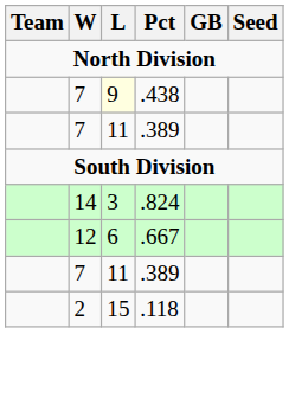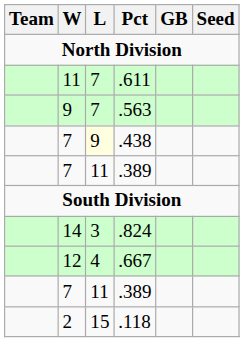 <table class="wikitable">
 <tr>
 <th>Team</th>
 <th>W</th>
 <th>L</th>
 <th>Pct</th>
 <th>GB</th>
 <th>Seed</th>
 </tr>
 <tr>
 <td colspan=6 align=center><strong>North Division</strong></td>
+</tr>
+<tr bgcolor="#ccffcc">
+<td></td>
+<td>11</td>
+<td>7</td>
+<td>.611</td>
+<td></td>
+<td></td>
+</tr>
+<tr bgcolor="#ccffcc">
+<td></td>
+<td>9</td>
+<td>7</td>
+<td>.563</td>
+<td></td>
+<td></td>
 </tr>
 <tr>
 <td></td>
 <td>7</td>
 <td style="background: lightyellow;">9</td>
 <td>.438</td>
 <td></td>
 <td></td>
 </tr>
 <tr>
 <td></td>
 <td>7</td>
 <td>11</td>
 <td>.389</td>
 <td></td>
 <td></td>
 </tr>
 <tr>
 <td colspan=6 align=center><strong>South Division</strong></td>
 </tr>
 <tr bgcolor="#ccffcc">
 <td></td>
 <td>14</td>
 <td>3</td>
 <td>.824</td>
 <td></td>
 <td></td>
 </tr>
 <tr bgcolor="#ccffcc">
 <td></td>
 <td>12</td>
-<td>6</td>
+<td>4</td>
 <td>.667</td>
 <td></td>
 <td></td>
 </tr>
 <tr>
 <td></td>
 <td>7</td>
 <td>11</td>
 <td>.389</td>
 <td></td>
 <td></td>
 </tr>
 <tr>
 <td></td>
 <td>2</td>
 <td>15</td>
 <td>.118</td>
 <td></td>
 <td></td>
 </tr>
 </table>
